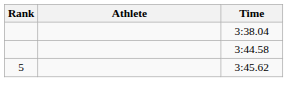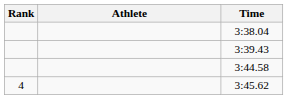 <table class=wikitable style="text-align:center">
 <tr>
 <th width=40>Rank</th>
 <th width=250>Athlete</th>
 <th width=80>Time</th>
 </tr>
 <tr>
 <td></td>
 <td align=left></td>
 <td>3:38.04</td>
 </tr>
 <tr>
 <td></td>
 <td align=left></td>
+<td>3:39.43</td>
+</tr>
+<tr>
+<td></td>
+<td align=left></td>
 <td>3:44.58</td>
 </tr>
 <tr>
-<td>5</td>
+<td>4</td>
 <td align=left></td>
 <td>3:45.62</td>
 </tr>
 </table>
